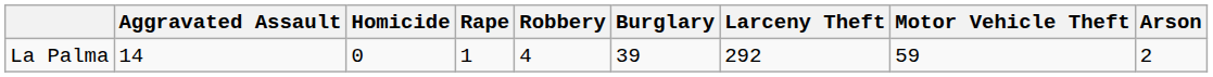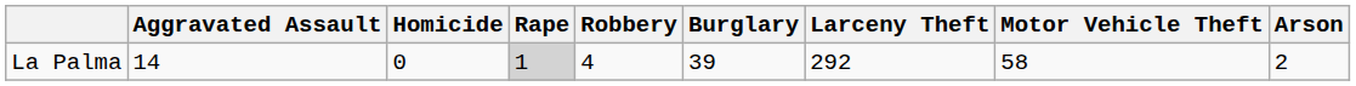 <table class="wikitable">
 <tr>
 <th></th>
 <th>Aggravated Assault</th>
 <th>Homicide</th>
 <th>Rape</th>
 <th>Robbery</th>
 <th>Burglary</th>
 <th>Larceny Theft</th>
 <th>Motor Vehicle Theft</th>
 <th>Arson</th>
 </tr>
 <tr>
 <td>La Palma</td>
 <td>14</td>
 <td>0</td>
-<td>1</td>
+<td style="background: lightgrey;">1</td>
 <td>4</td>
 <td>39</td>
 <td>292</td>
-<td>59</td>
+<td>58</td>
 <td>2</td>
 </tr>
 </table>
